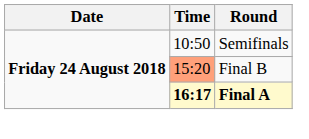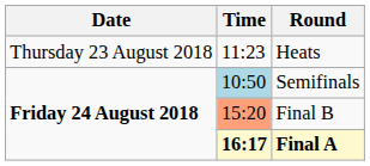 <table class="wikitable">
 <tr>
 <th>Date</th>
 <th>Time</th>
 <th>Round</th>
 </tr>
 <tr>
+<td>Thursday 23 August 2018</td>
+<td>11:23</td>
+<td>Heats</td>
+</tr>
+<tr>
 <td rowspan=3><strong>Friday 24 August 2018</strong></td>
-<td>10:50</td>
+<td style="background: lightblue;">10:50</td>
 <td>Semifinals</td>
 </tr>
 <tr>
 <td style="background: lightsalmon;">15:20</td>
 <td>Final B</td>
 </tr>
 <tr>
 <td style=background:lemonchiffon><strong>16:17</strong></td>
 <td style=background:lemonchiffon><strong>Final A</strong></td>
 </tr>
 </table>
